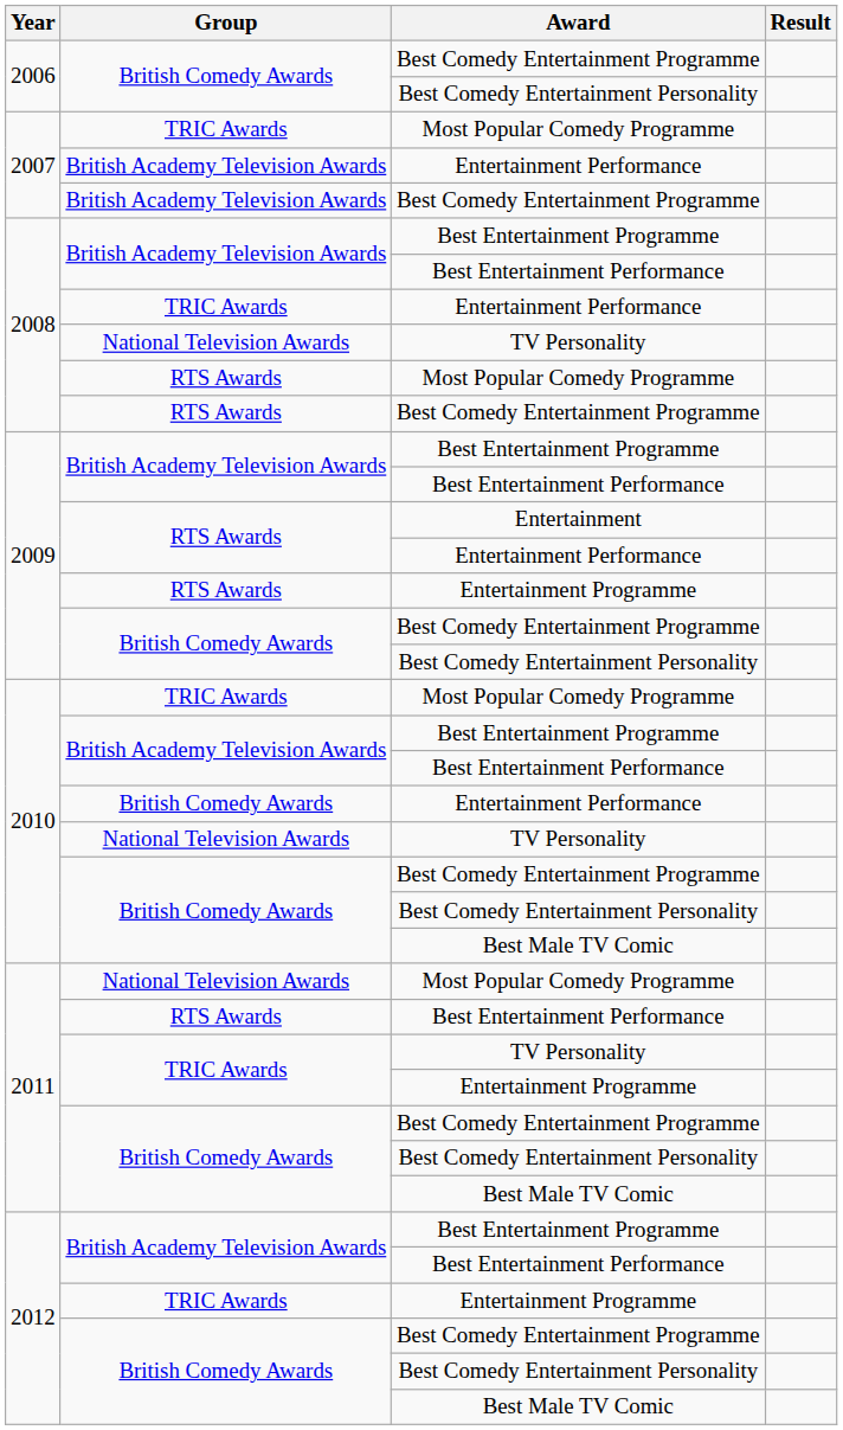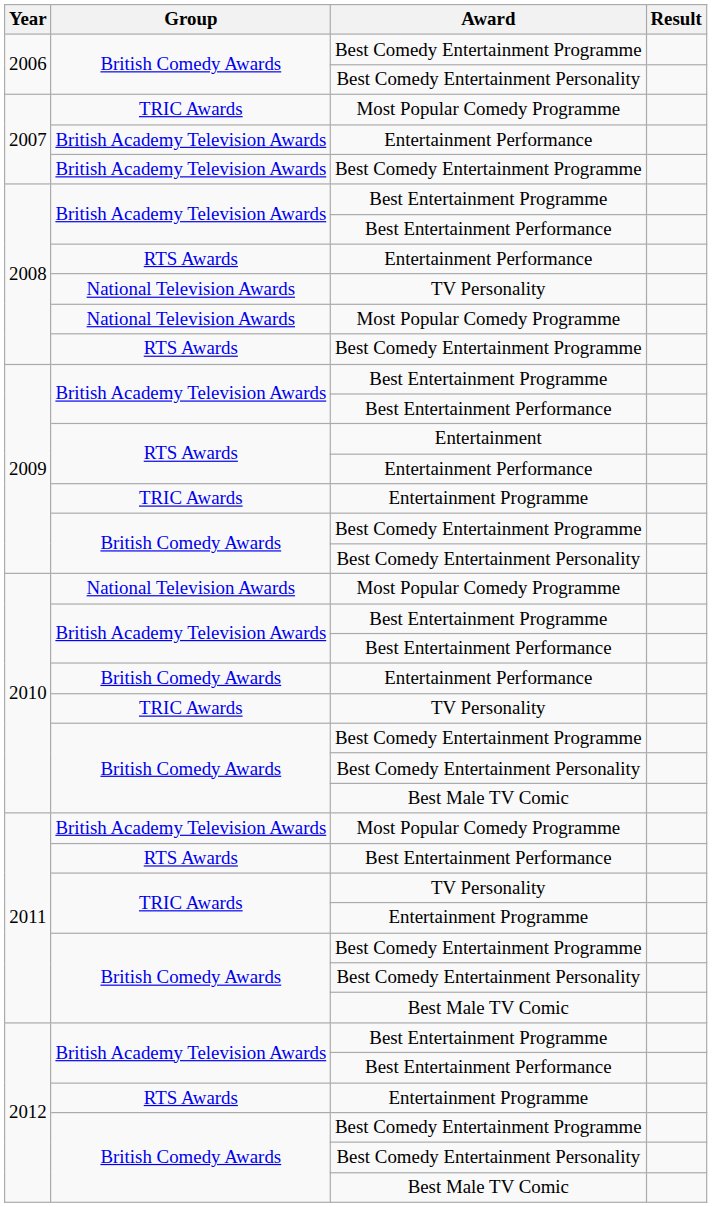 <table class="wikitable sortable" style="text-align:center;">
 <tr>
 <th>Year</th>
 <th>Group</th>
 <th>Award</th>
 <th>Result</th>
 </tr>
 <tr>
 <td rowspan="2">2006</td>
 <td rowspan="2"><a href='#'>British Comedy Awards</a></td>
 <td>Best Comedy Entertainment Programme</td>
 <td></td>
 </tr>
 <tr>
 <td>Best Comedy Entertainment Personality</td>
 <td></td>
 </tr>
 <tr>
 <td rowspan="3">2007</td>
 <td><a href='#'>TRIC Awards</a></td>
 <td>Most Popular Comedy Programme</td>
 <td></td>
 </tr>
 <tr>
 <td><a href='#'>British Academy Television Awards</a></td>
 <td>Entertainment Performance</td>
 <td></td>
 </tr>
 <tr>
 <td><a href='#'>British Academy Television Awards</a></td>
 <td>Best Comedy Entertainment Programme</td>
 <td></td>
 </tr>
 <tr>
 <td rowspan="6">2008</td>
 <td rowspan="2"><a href='#'>British Academy Television Awards</a></td>
 <td>Best Entertainment Programme</td>
 <td></td>
 </tr>
 <tr>
 <td>Best Entertainment Performance</td>
 <td></td>
 </tr>
 <tr>
-<td><a href='#'>TRIC Awards</a></td>
+<td><a href='#'>RTS Awards</a></td>
 <td>Entertainment Performance</td>
 <td></td>
 </tr>
 <tr>
 <td><a href='#'>National Television Awards</a></td>
 <td>TV Personality</td>
 <td></td>
 </tr>
 <tr>
-<td><a href='#'>RTS Awards</a></td>
+<td><a href='#'>National Television Awards</a></td>
 <td>Most Popular Comedy Programme</td>
 <td></td>
 </tr>
 <tr>
 <td><a href='#'>RTS Awards</a></td>
 <td>Best Comedy Entertainment Programme</td>
 <td></td>
 </tr>
 <tr>
 <td rowspan="7">2009</td>
 <td rowspan="2"><a href='#'>British Academy Television Awards</a></td>
 <td>Best Entertainment Programme</td>
 <td></td>
 </tr>
 <tr>
 <td>Best Entertainment Performance</td>
 <td></td>
 </tr>
 <tr>
 <td rowspan="2"><a href='#'>RTS Awards</a></td>
 <td>Entertainment</td>
 <td></td>
 </tr>
 <tr>
 <td>Entertainment Performance</td>
 <td></td>
 </tr>
 <tr>
-<td><a href='#'>RTS Awards</a></td>
+<td><a href='#'>TRIC Awards</a></td>
 <td>Entertainment Programme</td>
 <td></td>
 </tr>
 <tr>
 <td rowspan="2"><a href='#'>British Comedy Awards</a></td>
 <td>Best Comedy Entertainment Programme</td>
 <td></td>
 </tr>
 <tr>
 <td>Best Comedy Entertainment Personality</td>
 <td></td>
 </tr>
 <tr>
 <td rowspan="8">2010</td>
-<td><a href='#'>TRIC Awards</a></td>
+<td><a href='#'>National Television Awards</a></td>
 <td>Most Popular Comedy Programme</td>
 <td></td>
 </tr>
 <tr>
 <td rowspan="2"><a href='#'>British Academy Television Awards</a></td>
 <td>Best Entertainment Programme</td>
 <td></td>
 </tr>
 <tr>
 <td>Best Entertainment Performance</td>
 <td></td>
 </tr>
 <tr>
 <td><a href='#'>British Comedy Awards</a></td>
 <td>Entertainment Performance</td>
 <td></td>
 </tr>
 <tr>
-<td><a href='#'>National Television Awards</a></td>
+<td><a href='#'>TRIC Awards</a></td>
 <td>TV Personality</td>
 <td></td>
 </tr>
 <tr>
 <td rowspan="3"><a href='#'>British Comedy Awards</a></td>
 <td>Best Comedy Entertainment Programme</td>
 <td></td>
 </tr>
 <tr>
 <td>Best Comedy Entertainment Personality</td>
 <td></td>
 </tr>
 <tr>
 <td>Best Male TV Comic</td>
 <td></td>
 </tr>
 <tr>
 <td rowspan="7">2011</td>
-<td><a href='#'>National Television Awards</a></td>
+<td><a href='#'>British Academy Television Awards</a></td>
 <td>Most Popular Comedy Programme</td>
 <td></td>
 </tr>
 <tr>
 <td><a href='#'>RTS Awards</a></td>
 <td>Best Entertainment Performance</td>
 <td></td>
 </tr>
 <tr>
 <td rowspan="2"><a href='#'>TRIC Awards</a></td>
 <td>TV Personality</td>
 <td></td>
 </tr>
 <tr>
 <td>Entertainment Programme</td>
 <td></td>
 </tr>
 <tr>
 <td rowspan="3"><a href='#'>British Comedy Awards</a></td>
 <td>Best Comedy Entertainment Programme</td>
 <td></td>
 </tr>
 <tr>
 <td>Best Comedy Entertainment Personality</td>
 <td></td>
 </tr>
 <tr>
 <td>Best Male TV Comic</td>
 <td></td>
 </tr>
 <tr>
 <td rowspan="6">2012</td>
 <td rowspan="2"><a href='#'>British Academy Television Awards</a></td>
 <td>Best Entertainment Programme</td>
 <td></td>
 </tr>
 <tr>
 <td>Best Entertainment Performance</td>
 <td></td>
 </tr>
 <tr>
-<td><a href='#'>TRIC Awards</a></td>
+<td><a href='#'>RTS Awards</a></td>
 <td>Entertainment Programme</td>
 <td></td>
 </tr>
 <tr>
 <td rowspan="3"><a href='#'>British Comedy Awards</a></td>
 <td>Best Comedy Entertainment Programme</td>
 <td></td>
 </tr>
 <tr>
 <td>Best Comedy Entertainment Personality</td>
 <td></td>
 </tr>
 <tr>
 <td>Best Male TV Comic</td>
 <td></td>
 </tr>
 </table>
